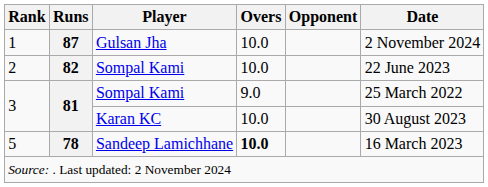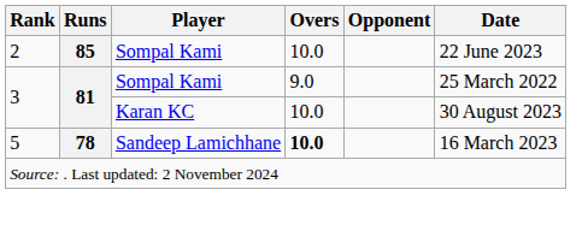 <table class="wikitable">
 <tr>
 <th>Rank</th>
 <th>Runs</th>
 <th>Player</th>
 <th>Overs</th>
 <th>Opponent</th>
 <th>Date</th>
 </tr>
 <tr>
-<td>1</td>
-<th>87</th>
-<td><a href='#'>Gulsan Jha</a></td>
-<td>10.0</td>
-<td></td>
-<td>2 November 2024</td>
-</tr>
-<tr>
 <td>2</td>
-<th>82</th>
+<th>85</th>
 <td><a href='#'>Sompal Kami</a></td>
 <td>10.0</td>
 <td></td>
 <td>22 June 2023</td>
 </tr>
 <tr>
 <td rowspan="2">3</td>
 <th rowspan="2">81</th>
 <td><a href='#'>Sompal Kami</a></td>
 <td>9.0</td>
 <td></td>
 <td>25 March 2022</td>
 </tr>
 <tr>
 <td><a href='#'>Karan KC</a></td>
 <td>10.0</td>
 <td></td>
 <td>30 August 2023</td>
 </tr>
 <tr>
 <td>5</td>
 <th>78</th>
 <td><a href='#'>Sandeep Lamichhane</a></td>
 <td><strong>10.0</strong></td>
 <td></td>
 <td>16 March 2023</td>
 </tr>
 <tr>
 <td colspan="6"><small><em>Source: </em>. Last updated: 2 November 2024</small></td>
 </tr>
 </table>
